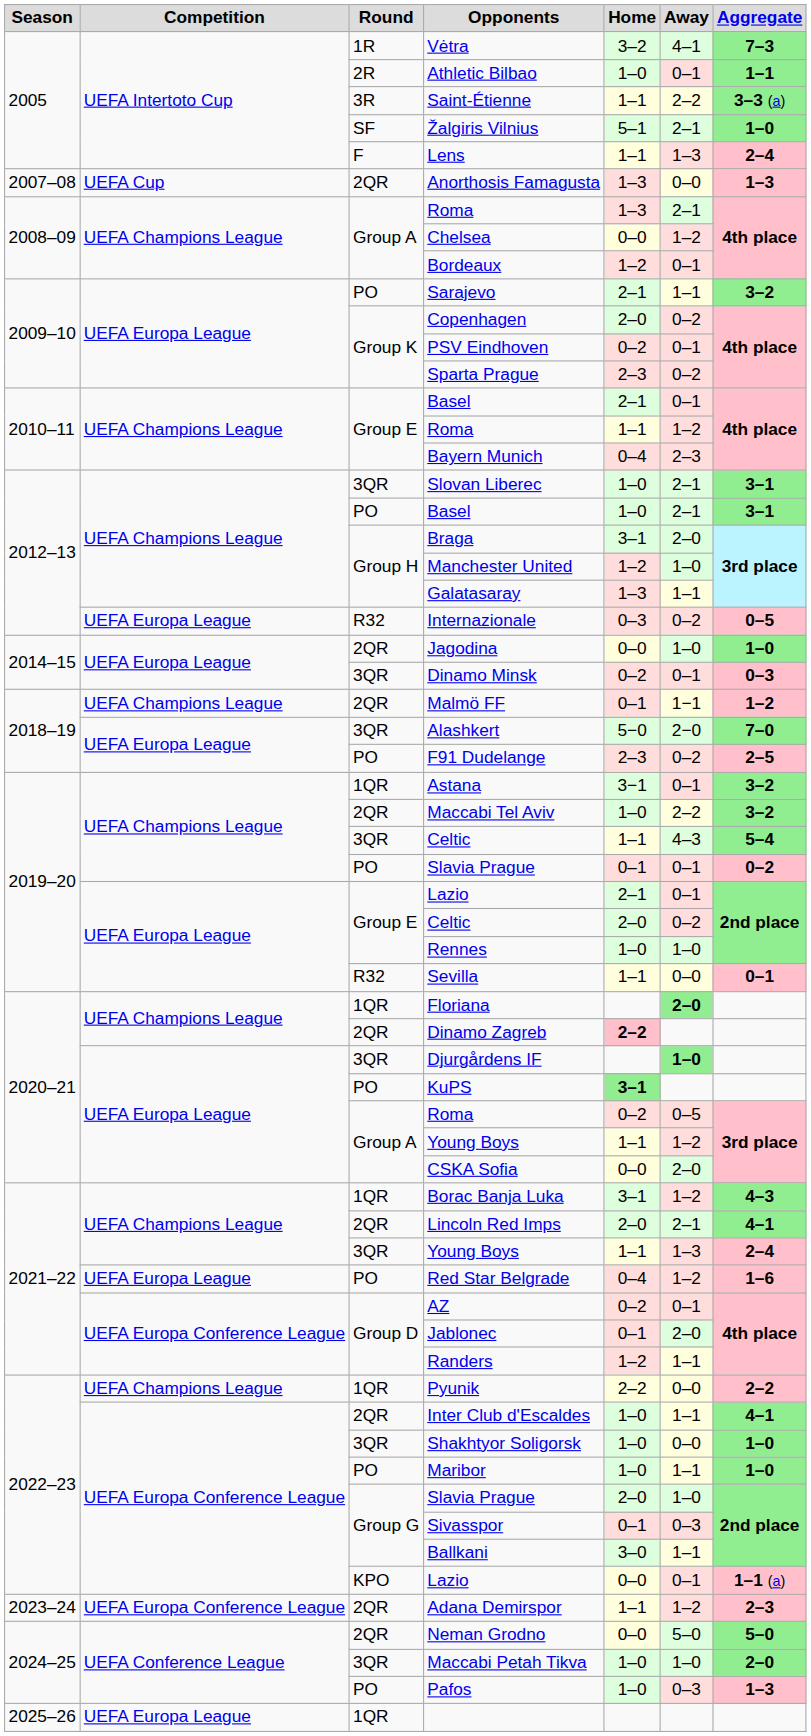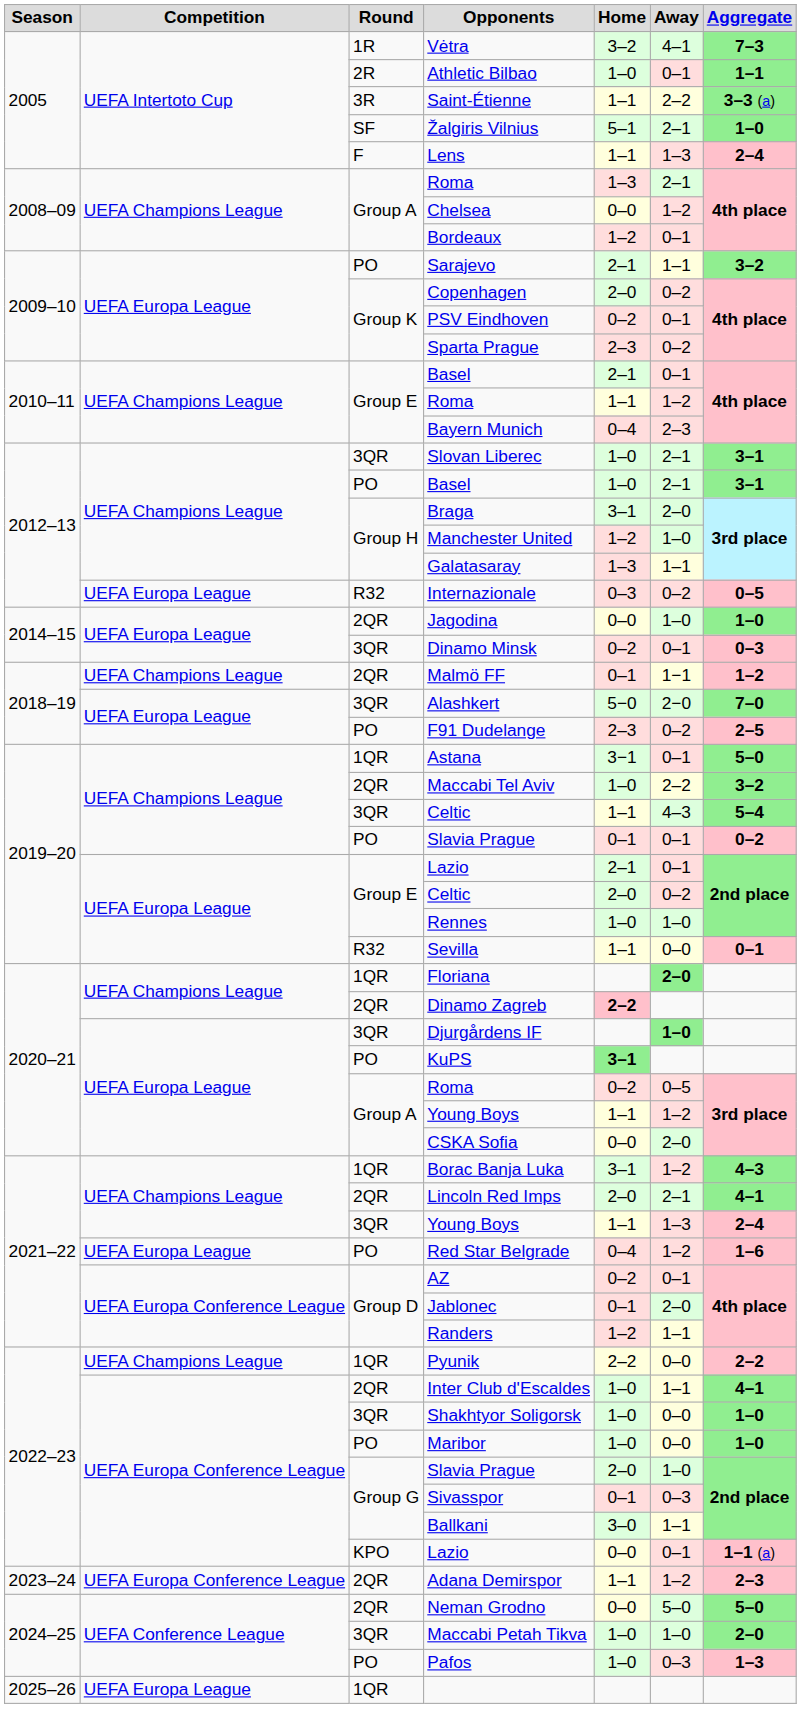 <table class="wikitable">
 <tr>
 <th style="background:#DCDCDC">Season</th>
 <th style="background:#DCDCDC">Competition</th>
 <th style="background:#DCDCDC">Round</th>
 <th style="background:#DCDCDC">Opponents</th>
 <th style="background:#DCDCDC">Home</th>
 <th style="background:#DCDCDC">Away</th>
 <th style="background:#DCDCDC"><a href='#'>Aggregate</a></th>
 </tr>
 <tr>
 <td rowspan="5">2005</td>
 <td rowspan="5"><a href='#'>UEFA Intertoto Cup</a></td>
 <td>1R</td>
 <td> <a href='#'>Vėtra</a></td>
 <td bgcolor="#ddffdd" style="text-align:center;">3–2</td>
 <td bgcolor="#ddffdd" style="text-align:center;">4–1</td>
 <td bgcolor=lightgreen style="text-align:center;"><strong>7–3</strong></td>
 </tr>
 <tr>
 <td>2R</td>
 <td> <a href='#'>Athletic Bilbao</a></td>
 <td bgcolor="#ddffdd" style="text-align:center;">1–0</td>
 <td bgcolor="#ffdddd" style="text-align:center;">0–1 <small></small></td>
 <td bgcolor=lightgreen style="text-align:center;"><strong>1–1</strong> <small><strong></strong></small></td>
 </tr>
 <tr>
 <td>3R</td>
 <td> <a href='#'>Saint-Étienne</a></td>
 <td bgcolor="#ffffdd" style="text-align:center;">1–1</td>
 <td bgcolor="#ffffdd" style="text-align:center;">2–2</td>
 <td bgcolor=lightgreen style="text-align:center;"><strong>3–3</strong> <small>(<a href='#'>a</a>)</small></td>
 </tr>
 <tr>
 <td>SF</td>
 <td> <a href='#'>Žalgiris Vilnius</a></td>
 <td bgcolor="#ddffdd" style="text-align:center;">5–1</td>
 <td bgcolor="#ddffdd" style="text-align:center;">2–1</td>
 <td bgcolor=lightgreen style="text-align:center;"><strong>1–0</strong></td>
 </tr>
 <tr>
 <td>F</td>
 <td> <a href='#'>Lens</a></td>
 <td bgcolor="#ffffdd" style="text-align:center;">1–1</td>
 <td bgcolor="#ffdddd" style="text-align:center;">1–3</td>
 <td bgcolor=pink style="text-align:center;"><strong>2–4</strong></td>
-</tr>
-<tr>
-<td>2007–08</td>
-<td><a href='#'>UEFA Cup</a></td>
-<td>2QR</td>
-<td> <a href='#'>Anorthosis Famagusta</a></td>
-<td bgcolor="#ffdddd" style="text-align:center;">1–3</td>
-<td bgcolor="#ffffdd" style="text-align:center;">0–0</td>
-<td bgcolor=pink style="text-align:center;"><strong>1–3</strong></td>
 </tr>
 <tr>
 <td rowspan="3">2008–09</td>
 <td rowspan="3"><a href='#'>UEFA Champions League</a></td>
 <td rowspan="3">Group A</td>
 <td> <a href='#'>Roma</a></td>
 <td bgcolor="#ffdddd" style="text-align:center;">1–3</td>
 <td bgcolor="#ddffdd" style="text-align:center;">2–1</td>
 <td rowspan="3" bgcolor=pink style="text-align:center;"><strong>4th place</strong></td>
 </tr>
 <tr>
 <td> <a href='#'>Chelsea</a></td>
 <td bgcolor="#ffffdd" style="text-align:center;">0–0</td>
 <td bgcolor="#ffdddd" style="text-align:center;">1–2</td>
 </tr>
 <tr>
 <td> <a href='#'>Bordeaux</a></td>
 <td bgcolor="#ffdddd" style="text-align:center;">1–2</td>
 <td bgcolor="#ffdddd" style="text-align:center;">0–1</td>
 </tr>
 <tr>
 <td rowspan="4">2009–10</td>
 <td rowspan="4"><a href='#'>UEFA Europa League</a></td>
 <td>PO</td>
 <td> <a href='#'>Sarajevo</a></td>
 <td bgcolor="#ddffdd" style="text-align:center;">2–1</td>
 <td bgcolor="#ffffdd" style="text-align:center;">1–1</td>
 <td bgcolor=lightgreen style="text-align:center;"><strong>3–2</strong></td>
 </tr>
 <tr>
 <td rowspan="3">Group K</td>
 <td> <a href='#'>Copenhagen</a></td>
 <td bgcolor="#ddffdd" style="text-align:center;">2–0</td>
 <td bgcolor="#ffdddd" style="text-align:center;">0–2</td>
 <td rowspan="3" bgcolor=pink style="text-align:center;"><strong>4th place</strong></td>
 </tr>
 <tr>
 <td> <a href='#'>PSV Eindhoven</a></td>
 <td bgcolor="#ffdddd" style="text-align:center;">0–2</td>
 <td bgcolor="#ffdddd" style="text-align:center;">0–1</td>
 </tr>
 <tr>
 <td> <a href='#'>Sparta Prague</a></td>
 <td bgcolor="#ffdddd" style="text-align:center;">2–3</td>
 <td bgcolor="#ffdddd" style="text-align:center;">0–2</td>
 </tr>
 <tr>
 <td rowspan="3">2010–11</td>
 <td rowspan="3"><a href='#'>UEFA Champions League</a></td>
 <td rowspan="3">Group E</td>
 <td> <a href='#'>Basel</a></td>
 <td bgcolor="#ddffdd" style="text-align:center;">2–1</td>
 <td bgcolor="#ffdddd" style="text-align:center;">0–1</td>
 <td rowspan="3" bgcolor=pink style="text-align:center;"><strong>4th place</strong></td>
 </tr>
 <tr>
 <td> <a href='#'>Roma</a></td>
 <td bgcolor="#ffffdd" style="text-align:center;">1–1</td>
 <td bgcolor="#ffdddd" style="text-align:center;">1–2</td>
 </tr>
 <tr>
 <td> <a href='#'>Bayern Munich</a></td>
 <td bgcolor="#ffdddd" style="text-align:center;">0–4</td>
 <td bgcolor="#ffdddd" style="text-align:center;">2–3</td>
 </tr>
 <tr>
 <td rowspan="6">2012–13</td>
 <td rowspan="5"><a href='#'>UEFA Champions League</a></td>
 <td>3QR</td>
 <td> <a href='#'>Slovan Liberec</a></td>
 <td bgcolor="#ddffdd" style="text-align:center;">1–0</td>
 <td bgcolor="#ddffdd" style="text-align:center;">2–1</td>
 <td bgcolor=lightgreen style="text-align:center;"><strong>3–1</strong></td>
 </tr>
 <tr>
 <td>PO</td>
 <td> <a href='#'>Basel</a></td>
 <td bgcolor="#ddffdd" style="text-align:center;">1–0</td>
 <td bgcolor="#ddffdd" style="text-align:center;">2–1</td>
 <td bgcolor=lightgreen style="text-align:center;"><strong>3–1</strong></td>
 </tr>
 <tr>
 <td rowspan="3">Group H</td>
 <td> <a href='#'>Braga</a></td>
 <td bgcolor="#ddffdd" style="text-align:center;">3–1</td>
 <td bgcolor="#ddffdd" style="text-align:center;">2–0</td>
 <td rowspan="3" bgcolor="#BBF3FF" style="text-align:center;"><strong>3rd place</strong></td>
 </tr>
 <tr>
 <td> <a href='#'>Manchester United</a></td>
 <td bgcolor="#ffdddd" style="text-align:center;">1–2</td>
 <td bgcolor="#ddffdd" style="text-align:center;">1–0</td>
 </tr>
 <tr>
 <td> <a href='#'>Galatasaray</a></td>
 <td bgcolor="#ffdddd" style="text-align:center;">1–3</td>
 <td bgcolor="#ffffdd" style="text-align:center;">1–1</td>
 </tr>
 <tr>
 <td><a href='#'>UEFA Europa League</a></td>
 <td>R32</td>
 <td> <a href='#'>Internazionale</a></td>
 <td bgcolor="#ffdddd" style="text-align:center;">0–3</td>
 <td bgcolor="#ffdddd" style="text-align:center;">0–2</td>
 <td bgcolor=pink style="text-align:center;"><strong>0–5</strong></td>
 </tr>
 <tr>
 <td rowspan="2">2014–15</td>
 <td rowspan="2"><a href='#'>UEFA Europa League</a></td>
 <td>2QR</td>
 <td> <a href='#'>Jagodina</a></td>
 <td bgcolor="#ffffdd" style="text-align:center;">0–0</td>
 <td bgcolor="#ddffdd" style="text-align:center;">1–0</td>
 <td bgcolor=lightgreen style="text-align:center;"><strong>1–0</strong></td>
 </tr>
 <tr>
 <td>3QR</td>
 <td> <a href='#'>Dinamo Minsk</a></td>
 <td bgcolor="#ffdddd" style="text-align:center;">0–2</td>
 <td bgcolor="#ffdddd" style="text-align:center;">0–1</td>
 <td bgcolor=pink style="text-align:center;"><strong>0–3</strong></td>
 </tr>
 <tr>
 <td rowspan="3">2018–19</td>
 <td><a href='#'>UEFA Champions League</a></td>
 <td>2QR</td>
 <td> <a href='#'>Malmö FF</a></td>
 <td bgcolor="#ffdddd" style="text-align:center;">0–1</td>
 <td bgcolor="#ffffdd" style="text-align:center;">1−1</td>
 <td bgcolor=pink style="text-align:center;"><strong>1–2</strong></td>
 </tr>
 <tr>
 <td rowspan="2"><a href='#'>UEFA Europa League</a></td>
 <td>3QR</td>
 <td> <a href='#'>Alashkert</a></td>
 <td bgcolor="#ddffdd" style="text-align:center;">5−0</td>
 <td bgcolor="#ddffdd" style="text-align:center;">2−0</td>
 <td bgcolor=lightgreen style="text-align:center;"><strong>7–0</strong></td>
 </tr>
 <tr>
 <td>PO</td>
 <td> <a href='#'>F91 Dudelange</a></td>
 <td bgcolor="#ffdddd" style="text-align:center;">2–3</td>
 <td bgcolor="#ffdddd" style="text-align:center;">0–2</td>
 <td bgcolor=pink style="text-align:center;"><strong>2–5</strong></td>
 </tr>
 <tr>
 <td rowspan="8">2019–20</td>
 <td rowspan="4"><a href='#'>UEFA Champions League</a></td>
 <td>1QR</td>
 <td> <a href='#'>Astana</a></td>
 <td bgcolor="#ddffdd" style="text-align:center;">3−1</td>
 <td bgcolor="#ffdddd" style="text-align:center;">0–1</td>
-<td bgcolor=lightgreen style="text-align:center;"><strong>3–2</strong></td>
+<td bgcolor=lightgreen style="text-align:center;"><strong>5–0</strong></td>
 </tr>
 <tr>
 <td>2QR</td>
 <td> <a href='#'>Maccabi Tel Aviv</a></td>
 <td bgcolor="#ddffdd" style="text-align:center;">1–0</td>
 <td bgcolor="#ffffdd" style="text-align:center;">2–2</td>
 <td bgcolor=lightgreen style="text-align:center;"><strong>3–2</strong></td>
 </tr>
 <tr>
 <td>3QR</td>
 <td> <a href='#'>Celtic</a></td>
 <td bgcolor="#ffffdd" style="text-align:center;">1–1</td>
 <td bgcolor="#ddffdd" style="text-align:center;">4–3</td>
 <td bgcolor=lightgreen style="text-align:center;"><strong>5–4</strong></td>
 </tr>
 <tr>
 <td>PO</td>
 <td> <a href='#'>Slavia Prague</a></td>
 <td bgcolor="#ffdddd" style="text-align:center;">0–1</td>
 <td bgcolor="#ffdddd" style="text-align:center;">0–1</td>
 <td bgcolor=pink style="text-align:center;"><strong>0–2</strong></td>
 </tr>
 <tr>
 <td rowspan="4"><a href='#'>UEFA Europa League</a></td>
 <td rowspan="3">Group E</td>
 <td> <a href='#'>Lazio</a></td>
 <td bgcolor="#ddffdd" style="text-align:center;">2–1</td>
 <td bgcolor="#ffdddd" style="text-align:center;">0–1</td>
 <td rowspan="3" bgcolor=lightgreen style="text-align:center;"><strong>2nd place</strong></td>
 </tr>
 <tr>
 <td> <a href='#'>Celtic</a></td>
 <td bgcolor="#ddffdd" style="text-align:center;">2–0</td>
 <td bgcolor="#ffdddd" style="text-align:center;">0–2</td>
 </tr>
 <tr>
 <td> <a href='#'>Rennes</a></td>
 <td bgcolor="#ddffdd" style="text-align:center;">1–0</td>
 <td bgcolor="#ddffdd" style="text-align:center;">1–0</td>
 </tr>
 <tr>
 <td>R32</td>
 <td> <a href='#'>Sevilla</a></td>
 <td bgcolor="#ffffdd" style="text-align:center;">1–1</td>
 <td bgcolor="#ffffdd" style="text-align:center;">0–0</td>
 <td bgcolor=pink style="text-align:center;"><strong>0–1</strong></td>
 </tr>
 <tr>
 <td rowspan="7">2020–21</td>
 <td rowspan="2"><a href='#'>UEFA Champions League</a></td>
 <td>1QR</td>
 <td> <a href='#'>Floriana</a></td>
 <td></td>
 <td bgcolor=lightgreen style="text-align:center;"><strong>2–0</strong></td>
 <td></td>
 </tr>
 <tr>
 <td>2QR</td>
 <td> <a href='#'>Dinamo Zagreb</a></td>
 <td bgcolor=pink style="text-align:center;"><strong>2–2 <small></small></strong></td>
 <td></td>
 <td></td>
 </tr>
 <tr>
 <td rowspan="5"><a href='#'>UEFA Europa League</a></td>
 <td>3QR</td>
 <td> <a href='#'>Djurgårdens IF</a></td>
 <td></td>
 <td bgcolor=lightgreen style="text-align:center;"><strong>1–0</strong></td>
 <td></td>
 </tr>
 <tr>
 <td>PO</td>
 <td> <a href='#'>KuPS</a></td>
 <td bgcolor=lightgreen style="text-align:center;"><strong>3–1</strong></td>
 <td></td>
 <td></td>
 </tr>
 <tr>
 <td rowspan="3">Group A</td>
 <td> <a href='#'>Roma</a></td>
 <td bgcolor="#ffdddd" style="text-align:center;">0–2</td>
 <td bgcolor="#ffdddd" style="text-align:center;">0–5</td>
 <td rowspan="3" bgcolor=pink style="text-align:center;"><strong>3rd place</strong></td>
 </tr>
 <tr>
 <td>  <a href='#'>Young Boys</a></td>
 <td bgcolor="#ffffdd" style="text-align:center;">1–1</td>
 <td bgcolor="#ffdddd" style="text-align:center;">1–2</td>
 </tr>
 <tr>
 <td> <a href='#'>CSKA Sofia</a></td>
 <td bgcolor="#ffffdd" style="text-align:center;">0–0</td>
 <td bgcolor="#ddffdd" style="text-align:center;">2–0</td>
 </tr>
 <tr>
 <td rowspan="7">2021–22</td>
 <td rowspan="3"><a href='#'>UEFA Champions League</a></td>
 <td>1QR</td>
 <td> <a href='#'>Borac Banja Luka</a></td>
 <td bgcolor="#ddffdd" style="text-align:center;">3–1</td>
 <td bgcolor="#ffdddd" style="text-align:center;">1–2 <small></small></td>
 <td bgcolor=lightgreen style="text-align:center;"><strong>4–3</strong></td>
 </tr>
 <tr>
 <td>2QR</td>
 <td> <a href='#'>Lincoln Red Imps</a></td>
 <td bgcolor="#ddffdd" style="text-align:center;">2–0</td>
 <td bgcolor="#ddffdd" style="text-align:center;">2–1</td>
 <td bgcolor=lightgreen style="text-align:center;"><strong>4–1</strong></td>
 </tr>
 <tr>
 <td>3QR</td>
 <td> <a href='#'>Young Boys</a></td>
 <td bgcolor="#ffffdd" style="text-align:center;">1–1</td>
 <td bgcolor="#ffdddd" style="text-align:center;">1–3</td>
 <td bgcolor=pink style="text-align:center;"><strong>2–4</strong></td>
 </tr>
 <tr>
 <td><a href='#'>UEFA Europa League</a></td>
 <td>PO</td>
 <td> <a href='#'>Red Star Belgrade</a></td>
 <td bgcolor="#ffdddd" style="text-align:center;">0–4</td>
 <td bgcolor="#ffdddd" style="text-align:center;">1–2</td>
 <td bgcolor=pink style="text-align:center;"><strong>1–6</strong></td>
 </tr>
 <tr>
 <td rowspan="3"><a href='#'>UEFA Europa Conference League</a></td>
 <td rowspan="3">Group D</td>
 <td> <a href='#'>AZ</a></td>
 <td bgcolor="#ffdddd" style="text-align:center;">0–2</td>
 <td bgcolor="#ffdddd" style="text-align:center;">0–1</td>
 <td rowspan="3" bgcolor=pink style="text-align:center;"><strong>4th place</strong></td>
 </tr>
 <tr>
 <td> <a href='#'>Jablonec</a></td>
 <td bgcolor="#ffdddd" style="text-align:center;">0–1</td>
 <td bgcolor="#ddffdd" style="text-align:center;">2–0</td>
 </tr>
 <tr>
 <td> <a href='#'>Randers</a></td>
 <td bgcolor="#ffdddd" style="text-align:center;">1–2</td>
 <td bgcolor="#ffffdd" style="text-align:center;">1–1</td>
 </tr>
 <tr>
 <td rowspan="8">2022–23</td>
 <td><a href='#'>UEFA Champions League</a></td>
 <td>1QR</td>
 <td> <a href='#'>Pyunik</a></td>
 <td bgcolor="#ffffdd" style="text-align:center;">2–2 <small></small></td>
 <td bgcolor="#ffffdd" style="text-align:center;">0–0</td>
 <td bgcolor=pink style="text-align:center;"><strong>2–2 <small></small></strong></td>
 </tr>
 <tr>
 <td rowspan="7"><a href='#'>UEFA Europa Conference League</a></td>
 <td>2QR</td>
 <td> <a href='#'>Inter Club d'Escaldes</a></td>
 <td bgcolor="#ddffdd" style="text-align:center;">1–0</td>
 <td bgcolor="#ffffdd" style="text-align:center;">1–1</td>
 <td bgcolor=lightgreen style="text-align:center;"><strong>4–1</strong></td>
 </tr>
 <tr>
 <td>3QR</td>
 <td> <a href='#'>Shakhtyor Soligorsk</a></td>
 <td bgcolor="#ddffdd" style="text-align:center;">1–0</td>
 <td bgcolor="#ffffdd" style="text-align:center;">0–0</td>
 <td bgcolor=lightgreen style="text-align:center;"><strong>1–0</strong></td>
 </tr>
 <tr>
 <td>PO</td>
 <td> <a href='#'>Maribor</a></td>
 <td bgcolor="#ddffdd" style="text-align:center;">1–0</td>
-<td bgcolor="#ffffdd" style="text-align:center;">1–1</td>
+<td bgcolor="#ffffdd" style="text-align:center;">0–0</td>
 <td bgcolor=lightgreen style="text-align:center;"><strong>1–0</strong></td>
 </tr>
 <tr>
 <td rowspan="3">Group G</td>
 <td> <a href='#'>Slavia Prague</a></td>
 <td bgcolor="#ddffdd" style="text-align:center;">2–0</td>
 <td bgcolor="#ddffdd" style="text-align:center;">1–0</td>
 <td rowspan="3" bgcolor=lightgreen style="text-align:center;"><strong>2nd place</strong></td>
 </tr>
 <tr>
 <td> <a href='#'>Sivasspor</a></td>
 <td bgcolor="#ffdddd" style="text-align:center;">0–1</td>
 <td bgcolor="#ffdddd" style="text-align:center;">0–3</td>
 </tr>
 <tr>
 <td> <a href='#'>Ballkani</a></td>
 <td bgcolor="#ddffdd" style="text-align:center;">3–0</td>
 <td bgcolor="#ffffdd" style="text-align:center;">1–1</td>
 </tr>
 <tr>
 <td>KPO</td>
 <td> <a href='#'>Lazio</a></td>
 <td bgcolor="#ffffdd" style="text-align:center;">0–0</td>
 <td bgcolor="#ffdddd" style="text-align:center;">0–1</td>
 <td bgcolor=pink style="text-align:center;"><strong>1–1</strong> <small>(<a href='#'>a</a>)</small></td>
 </tr>
 <tr>
 <td>2023–24</td>
 <td><a href='#'>UEFA Europa Conference League</a></td>
 <td>2QR</td>
 <td> <a href='#'>Adana Demirspor</a></td>
 <td bgcolor="#ffffdd" style="text-align:center;">1–1</td>
 <td bgcolor="#ffdddd" style="text-align:center;">1–2</td>
 <td bgcolor=pink style="text-align:center;"><strong>2–3</strong></td>
 </tr>
 <tr>
 <td rowspan="3">2024–25</td>
 <td rowspan="3"><a href='#'>UEFA Conference League</a></td>
 <td>2QR</td>
 <td> <a href='#'>Neman Grodno</a></td>
 <td bgcolor="#ffffdd" style="text-align:center;">0–0</td>
 <td bgcolor="#ddffdd" style="text-align:center;">5–0</td>
 <td bgcolor=lightgreen style="text-align:center;"><strong>5–0</strong></td>
 </tr>
 <tr>
 <td>3QR</td>
 <td> <a href='#'>Maccabi Petah Tikva</a></td>
 <td bgcolor="#ddffdd" style="text-align:center;">1–0</td>
 <td bgcolor="#ddffdd" style="text-align:center;">1–0</td>
 <td bgcolor=lightgreen style="text-align:center;"><strong>2–0</strong></td>
 </tr>
 <tr>
 <td>PO</td>
 <td> <a href='#'>Pafos</a></td>
 <td bgcolor="#ddffdd" style="text-align:center;">1–0</td>
 <td bgcolor="#ffdddd" style="text-align:center;">0–3</td>
 <td bgcolor=pink style="text-align:center;"><strong>1–3</strong></td>
 </tr>
 <tr>
 <td>2025–26</td>
 <td><a href='#'>UEFA Europa League</a></td>
 <td>1QR</td>
 <td></td>
 <td style="text-align:center;"></td>
 <td style="text-align:center;"></td>
 <td></td>
 </tr>
 </table>
